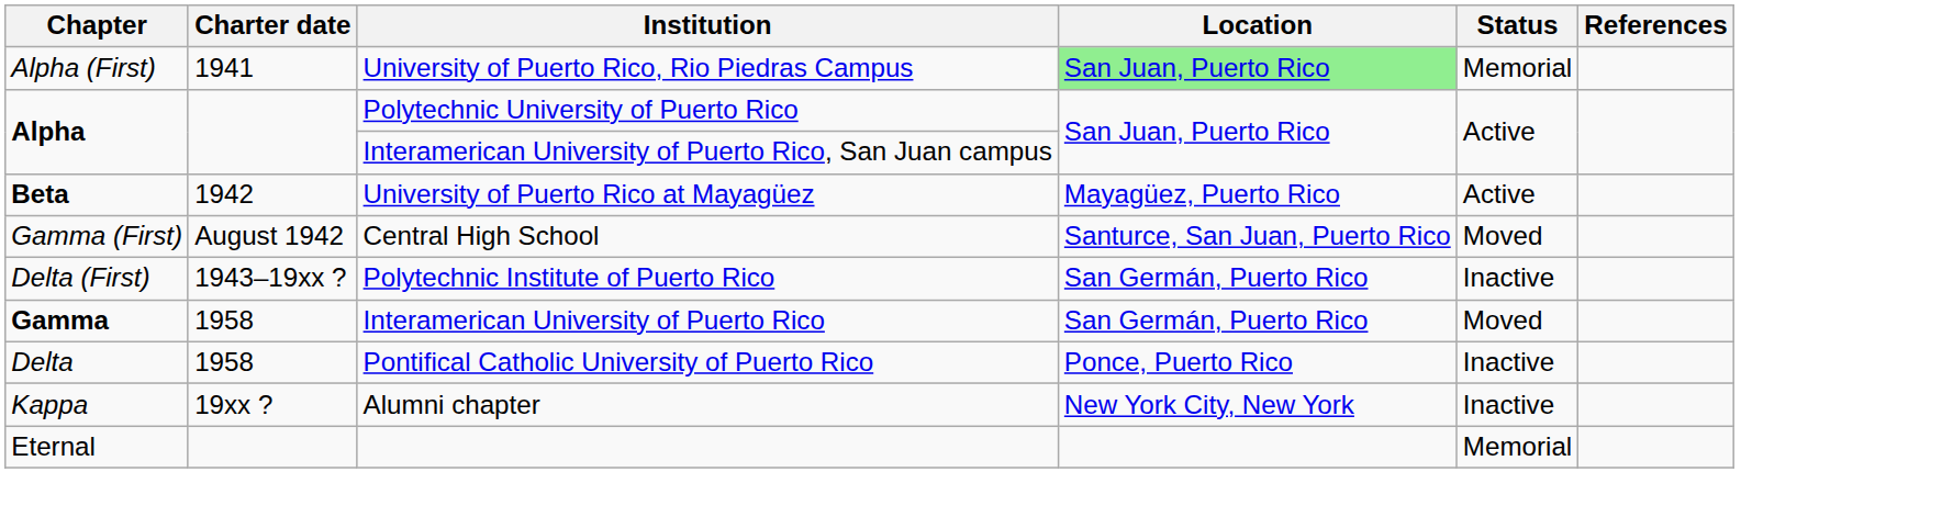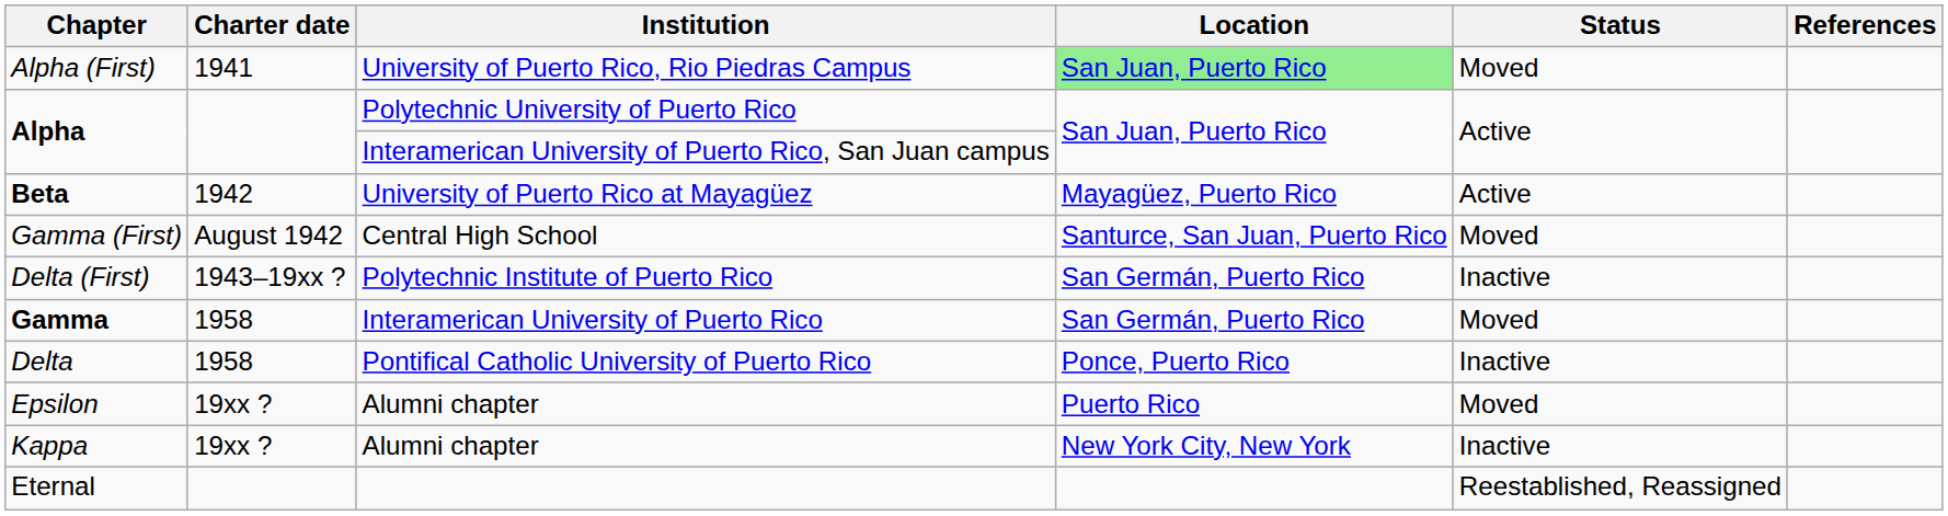 <table class="wikitable sortable">
 <tr>
 <th>Chapter</th>
 <th>Charter date</th>
 <th>Institution</th>
 <th>Location</th>
 <th>Status</th>
 <th>References</th>
 </tr>
 <tr>
 <td><em>Alpha (First)</em></td>
 <td>1941</td>
 <td><a href='#'>University of Puerto Rico, Rio Piedras Campus</a></td>
 <td style="background: lightgreen;"><a href='#'>San Juan, Puerto Rico</a></td>
-<td>Memorial</td>
+<td>Moved</td>
 <td></td>
 </tr>
 <tr>
 <td rowspan="2"><strong>Alpha</strong></td>
 <td rowspan="2"></td>
 <td><a href='#'>Polytechnic University of Puerto Rico</a></td>
 <td rowspan="2"><a href='#'>San Juan, Puerto Rico</a></td>
 <td rowspan="2">Active</td>
 <td rowspan="2"></td>
 </tr>
 <tr>
 <td><a href='#'>Interamerican University of Puerto Rico</a>, San Juan campus</td>
 </tr>
 <tr>
 <td><strong>Beta</strong></td>
 <td>1942</td>
 <td><a href='#'>University of Puerto Rico at Mayagüez</a></td>
 <td><a href='#'>Mayagüez, Puerto Rico</a></td>
 <td>Active</td>
 <td></td>
 </tr>
 <tr>
 <td><em>Gamma (First)</em></td>
 <td>August 1942</td>
 <td>Central High School</td>
 <td><a href='#'>Santurce, San Juan, Puerto Rico</a></td>
 <td>Moved</td>
 <td></td>
 </tr>
 <tr>
 <td><em>Delta (First)</em></td>
 <td>1943–19xx ?</td>
 <td><a href='#'>Polytechnic Institute of Puerto Rico</a></td>
 <td><a href='#'>San Germán, Puerto Rico</a></td>
 <td>Inactive</td>
 <td></td>
 </tr>
 <tr>
 <td><strong>Gamma</strong></td>
 <td>1958</td>
 <td><a href='#'>Interamerican University of Puerto Rico</a></td>
 <td><a href='#'>San Germán, Puerto Rico</a></td>
 <td>Moved</td>
 <td></td>
 </tr>
 <tr>
 <td><em>Delta</em></td>
 <td>1958</td>
 <td><a href='#'>Pontifical Catholic University of Puerto Rico</a></td>
 <td><a href='#'>Ponce, Puerto Rico</a></td>
 <td>Inactive</td>
 <td></td>
 </tr>
 <tr>
+<td><em>Epsilon</em></td>
+<td>19xx ?</td>
+<td>Alumni chapter</td>
+<td><a href='#'>Puerto Rico</a></td>
+<td>Moved</td>
+<td></td>
+</tr>
+<tr>
 <td><em>Kappa</em></td>
 <td>19xx ?</td>
 <td>Alumni chapter</td>
 <td><a href='#'>New York City, New York</a></td>
 <td>Inactive</td>
 <td></td>
 </tr>
 <tr>
 <td>Eternal</td>
 <td></td>
 <td></td>
 <td></td>
-<td>Memorial</td>
+<td>Reestablished, Reassigned</td>
 <td></td>
 </tr>
 </table>
